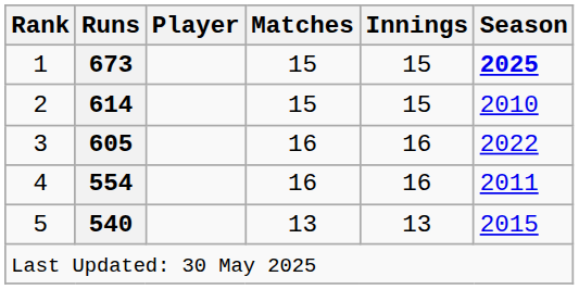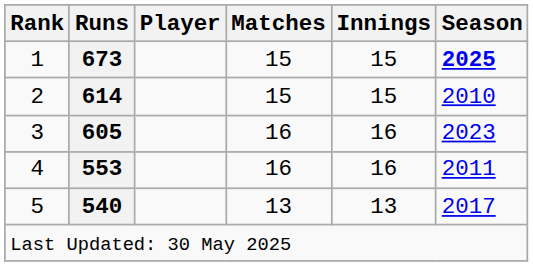 <table class="wikitable">
 <tr>
 <th>Rank</th>
 <th>Runs</th>
 <th>Player</th>
 <th>Matches</th>
 <th>Innings</th>
 <th>Season</th>
 </tr>
 <tr>
 <td align=center>1</td>
 <th scope=row style=text-align:center;>673</th>
 <td></td>
 <td align=center>15</td>
 <td align=center>15</td>
 <td><strong><a href='#'>2025</a></strong></td>
 </tr>
 <tr>
 <td align=center>2</td>
 <th scope=row style=text-align:center;>614</th>
 <td></td>
 <td align=center>15</td>
 <td align=center>15</td>
 <td><a href='#'>2010</a></td>
 </tr>
 <tr>
 <td align=center>3</td>
 <th scope=row style=text-align:center;>605</th>
 <td></td>
 <td align=center>16</td>
 <td align=center>16</td>
-<td><a href='#'>2022</a></td>
+<td><a href='#'>2023</a></td>
 </tr>
 <tr>
 <td align=center>4</td>
-<th scope=row style=text-align:center;>554</th>
+<th scope=row style=text-align:center;>553</th>
 <td></td>
 <td align=center>16</td>
 <td align=center>16</td>
 <td><a href='#'>2011</a></td>
 </tr>
 <tr>
 <td align=center>5</td>
 <th scope=row style=text-align:center;>540</th>
 <td></td>
 <td align=center>13</td>
 <td align=center>13</td>
-<td><a href='#'>2015</a></td>
+<td><a href='#'>2017</a></td>
 </tr>
 <tr class=sortbottom>
 <td colspan=6><small>Last Updated: 30 May 2025</small></td>
 </tr>
 </table>
